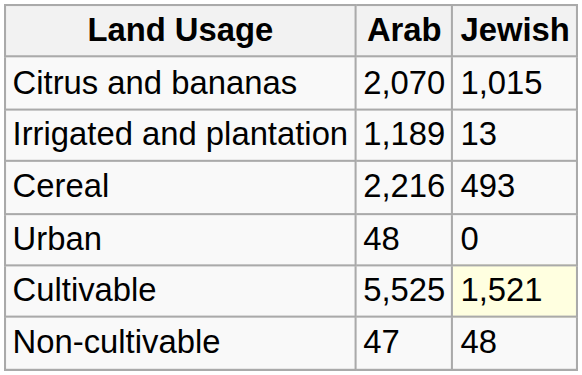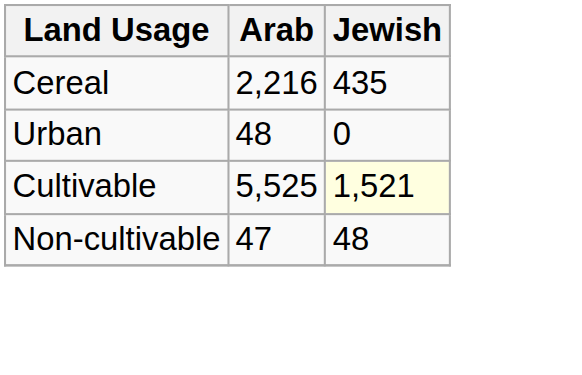 <table class="wikitable">
 <tr>
 <th>Land Usage</th>
 <th>Arab</th>
 <th>Jewish</th>
 </tr>
 <tr>
-<td>Citrus and bananas</td>
-<td>2,070</td>
-<td>1,015</td>
-</tr>
-<tr>
-<td>Irrigated and plantation</td>
-<td>1,189</td>
-<td>13</td>
-</tr>
-<tr>
 <td>Cereal</td>
 <td>2,216</td>
-<td>493</td>
+<td>435</td>
 </tr>
 <tr>
 <td>Urban</td>
 <td>48</td>
 <td>0</td>
 </tr>
 <tr>
 <td>Cultivable</td>
 <td>5,525</td>
 <td style="background: lightyellow;">1,521</td>
 </tr>
 <tr>
 <td>Non-cultivable</td>
 <td>47</td>
 <td>48</td>
 </tr>
 <tr>
 </tr>
 </table>
